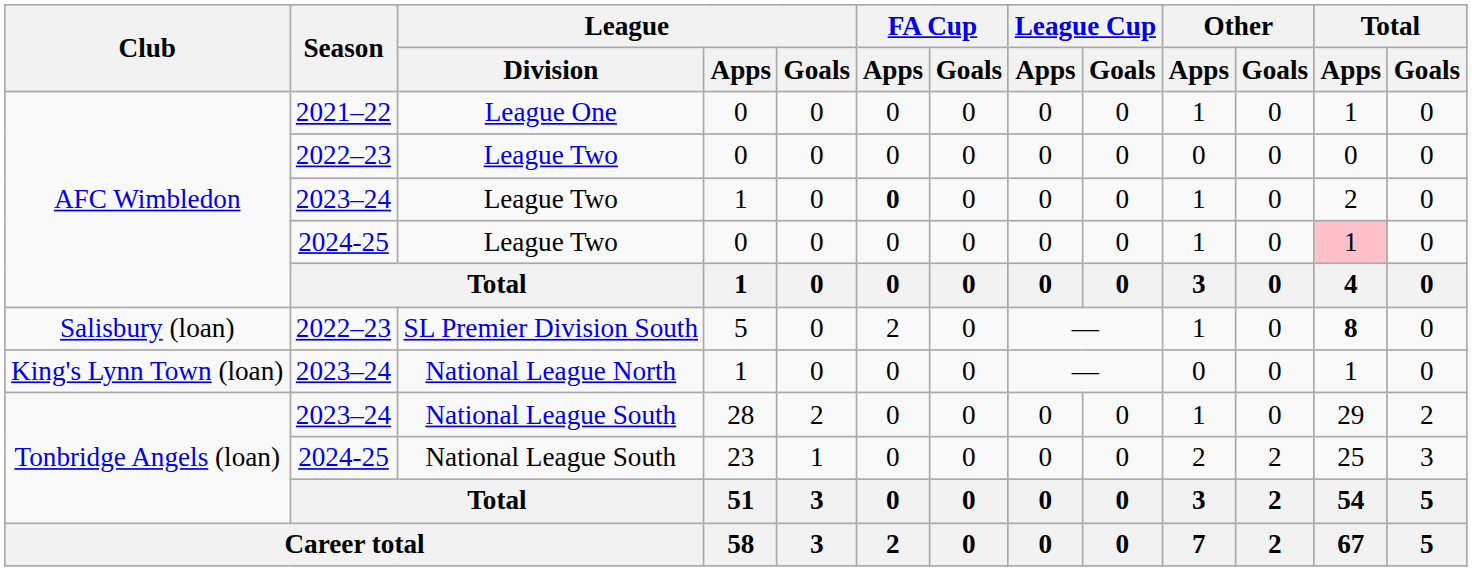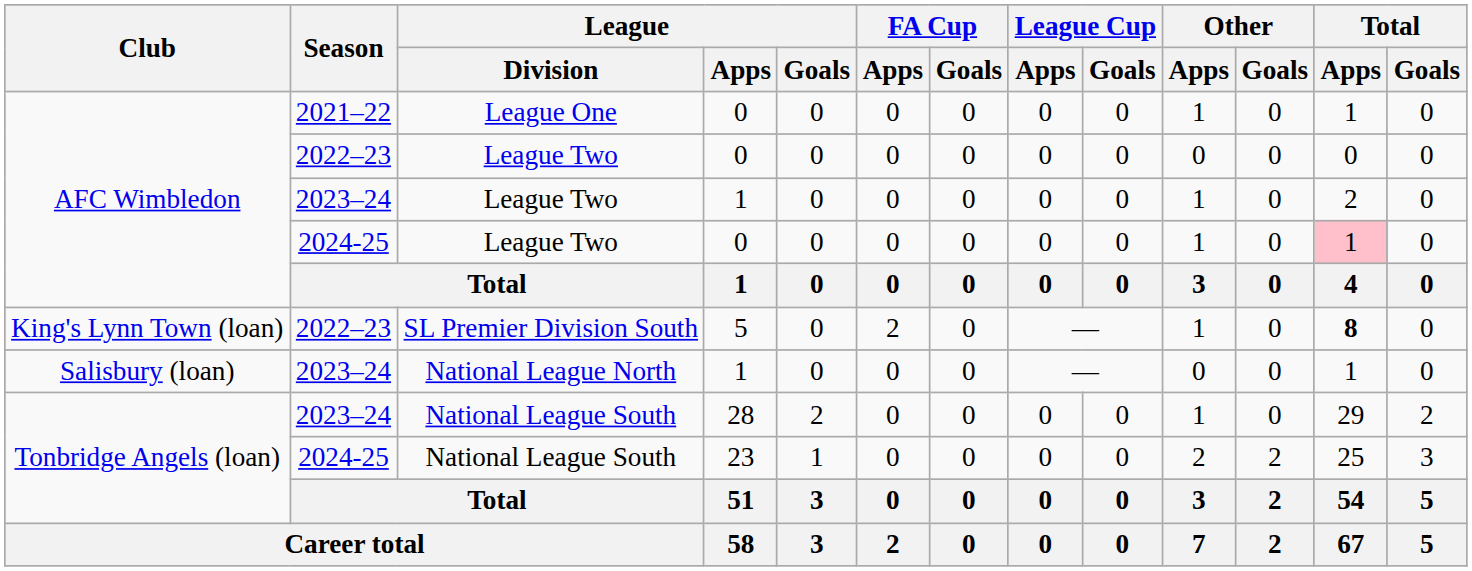 <table class="wikitable" style="text-align: center">
 <tr>
 <th rowspan="2">Club</th>
 <th rowspan="2">Season</th>
 <th colspan="3">League</th>
 <th colspan="2"><a href='#'>FA Cup</a></th>
 <th colspan="2"><a href='#'>League Cup</a></th>
 <th colspan="2">Other</th>
 <th colspan="2">Total</th>
 </tr>
 <tr>
 <th>Division</th>
 <th>Apps</th>
 <th>Goals</th>
 <th>Apps</th>
 <th>Goals</th>
 <th>Apps</th>
 <th>Goals</th>
 <th>Apps</th>
 <th>Goals</th>
 <th>Apps</th>
 <th>Goals</th>
 </tr>
 <tr>
 <td rowspan="5"><a href='#'>AFC Wimbledon</a></td>
 <td><a href='#'>2021–22</a></td>
 <td><a href='#'>League One</a></td>
 <td>0</td>
 <td>0</td>
 <td>0</td>
 <td>0</td>
 <td>0</td>
 <td>0</td>
 <td>1</td>
 <td>0</td>
 <td>1</td>
 <td>0</td>
 </tr>
 <tr>
 <td><a href='#'>2022–23</a></td>
 <td><a href='#'>League Two</a></td>
 <td>0</td>
 <td>0</td>
 <td>0</td>
 <td>0</td>
 <td>0</td>
 <td>0</td>
 <td>0</td>
 <td>0</td>
 <td>0</td>
 <td>0</td>
 </tr>
 <tr>
 <td><a href='#'>2023–24</a></td>
 <td>League Two</td>
 <td>1</td>
 <td>0</td>
-<td><strong>0</strong></td>
+<td>0</td>
 <td>0</td>
 <td>0</td>
 <td>0</td>
 <td>1</td>
 <td>0</td>
 <td>2</td>
 <td>0</td>
 </tr>
 <tr>
 <td><a href='#'>2024-25</a></td>
 <td>League Two</td>
 <td>0</td>
 <td>0</td>
 <td>0</td>
 <td>0</td>
 <td>0</td>
 <td>0</td>
 <td>1</td>
 <td>0</td>
 <td style="background: pink;">1</td>
 <td>0</td>
 </tr>
 <tr>
 <th colspan="2">Total</th>
 <th>1</th>
 <th>0</th>
 <th>0</th>
 <th>0</th>
 <th>0</th>
 <th>0</th>
 <th>3</th>
 <th>0</th>
 <th>4</th>
 <th>0</th>
 </tr>
 <tr>
-<td><a href='#'>Salisbury</a> (loan)</td>
+<td><a href='#'>King's Lynn Town</a> (loan)</td>
 <td><a href='#'>2022–23</a></td>
 <td><a href='#'>SL Premier Division South</a></td>
 <td>5</td>
 <td>0</td>
 <td>2</td>
 <td>0</td>
 <td colspan="2">—</td>
 <td>1</td>
 <td>0</td>
 <td><strong>8</strong></td>
 <td>0</td>
 </tr>
 <tr>
-<td><a href='#'>King's Lynn Town</a> (loan)</td>
+<td><a href='#'>Salisbury</a> (loan)</td>
 <td><a href='#'>2023–24</a></td>
 <td><a href='#'>National League North</a></td>
 <td>1</td>
 <td>0</td>
 <td>0</td>
 <td>0</td>
 <td colspan="2">—</td>
 <td>0</td>
 <td>0</td>
 <td>1</td>
 <td>0</td>
 </tr>
 <tr>
 <td rowspan="3"><a href='#'>Tonbridge Angels</a> (loan)</td>
 <td><a href='#'>2023–24</a></td>
 <td><a href='#'>National League South</a></td>
 <td>28</td>
 <td>2</td>
 <td>0</td>
 <td>0</td>
 <td>0</td>
 <td>0</td>
 <td>1</td>
 <td>0</td>
 <td>29</td>
 <td>2</td>
 </tr>
 <tr>
 <td><a href='#'>2024-25</a></td>
 <td>National League South</td>
 <td>23</td>
 <td>1</td>
 <td>0</td>
 <td>0</td>
 <td>0</td>
 <td>0</td>
 <td>2</td>
 <td>2</td>
 <td>25</td>
 <td>3</td>
 </tr>
 <tr>
 <th colspan="2">Total</th>
 <th>51</th>
 <th>3</th>
 <th>0</th>
 <th>0</th>
 <th>0</th>
 <th>0</th>
 <th>3</th>
 <th>2</th>
 <th>54</th>
 <th>5</th>
 </tr>
 <tr>
 <th colspan="3">Career total</th>
 <th>58</th>
 <th>3</th>
 <th>2</th>
 <th>0</th>
 <th>0</th>
 <th>0</th>
 <th>7</th>
 <th>2</th>
 <th>67</th>
 <th>5</th>
 </tr>
 </table>
